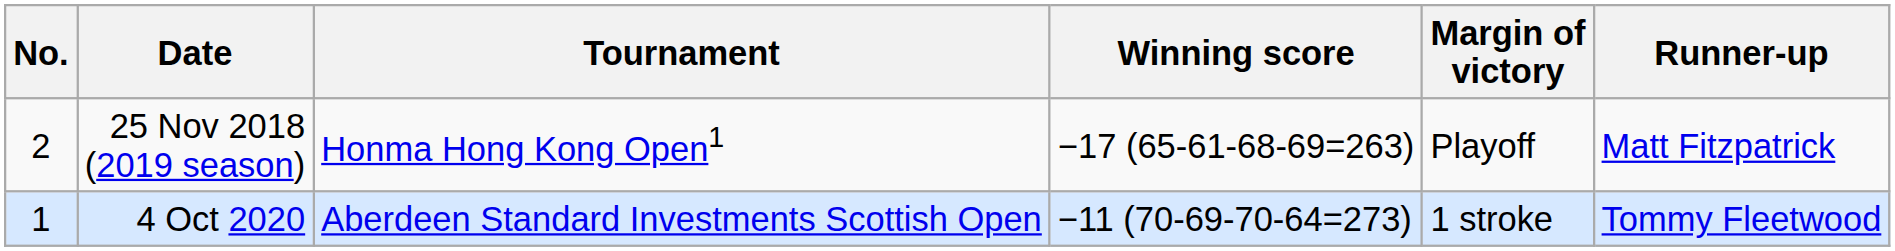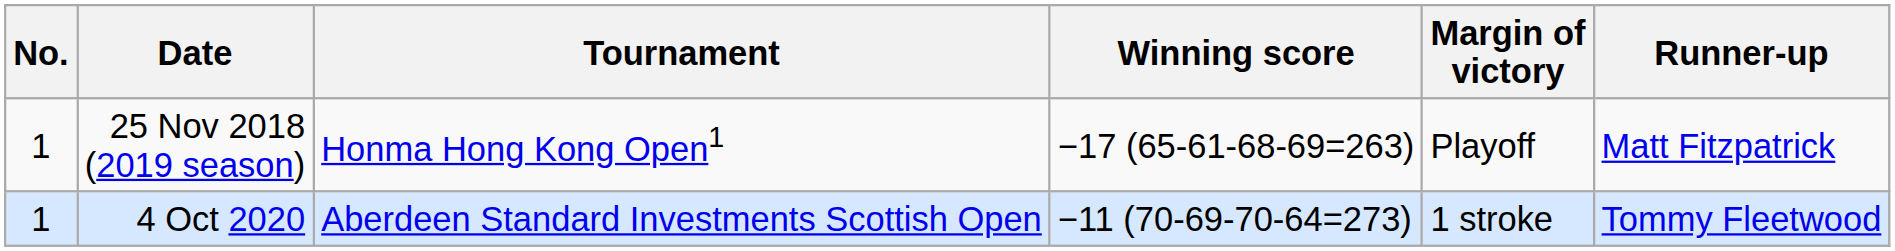 <table class="wikitable" style="font-size:95%;">
 <tr>
 <th>No.</th>
 <th>Date</th>
 <th>Tournament</th>
 <th>Winning score</th>
 <th>Margin of<br>victory</th>
 <th>Runner-up</th>
 </tr>
 <tr>
-<td align=center>2</td>
+<td align=center>1</td>
 <td align=right>25 Nov 2018<br>(<a href='#'>2019 season</a>)</td>
 <td><a href='#'>Honma Hong Kong Open</a><sup>1</sup></td>
 <td>−17 (65-61-68-69=263)</td>
 <td>Playoff</td>
 <td> <a href='#'>Matt Fitzpatrick</a></td>
 </tr>
 <tr style="background:#D6E8FF;">
 <td align=center>1</td>
 <td align=right>4 Oct <a href='#'>2020</a></td>
 <td><a href='#'>Aberdeen Standard Investments Scottish Open</a></td>
 <td>−11 (70-69-70-64=273)</td>
 <td>1 stroke</td>
 <td> <a href='#'>Tommy Fleetwood</a></td>
 </tr>
 </table>
